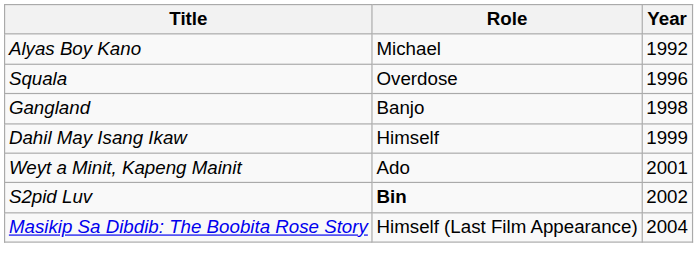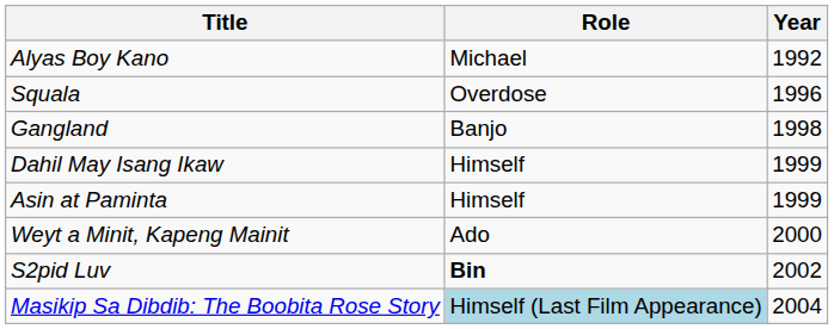 <table class="wikitable">
 <tr>
 <th>Title</th>
 <th>Role</th>
 <th>Year</th>
 </tr>
 <tr>
 <td><em>Alyas Boy Kano</em></td>
 <td>Michael</td>
 <td>1992</td>
 </tr>
 <tr>
 <td><em>Squala</em></td>
 <td>Overdose</td>
 <td>1996</td>
 </tr>
 <tr>
 <td><em>Gangland</em></td>
 <td>Banjo</td>
 <td>1998</td>
 </tr>
 <tr>
 <td><em>Dahil May Isang Ikaw</em></td>
 <td>Himself</td>
 <td>1999</td>
 </tr>
 <tr>
+<td><em>Asin at Paminta</em></td>
+<td>Himself</td>
+<td>1999</td>
+</tr>
+<tr>
 <td><em>Weyt a Minit, Kapeng Mainit</em></td>
 <td>Ado</td>
-<td>2001</td>
+<td>2000</td>
 </tr>
 <tr>
 <td><em>S2pid Luv</em></td>
 <td><strong>Bin</strong></td>
 <td>2002</td>
 </tr>
 <tr>
 <td><em><a href='#'>Masikip Sa Dibdib: The Boobita Rose Story</a></em></td>
-<td>Himself (Last Film Appearance)</td>
+<td style="background: lightblue;">Himself (Last Film Appearance)</td>
 <td>2004</td>
 </tr>
 </table>
